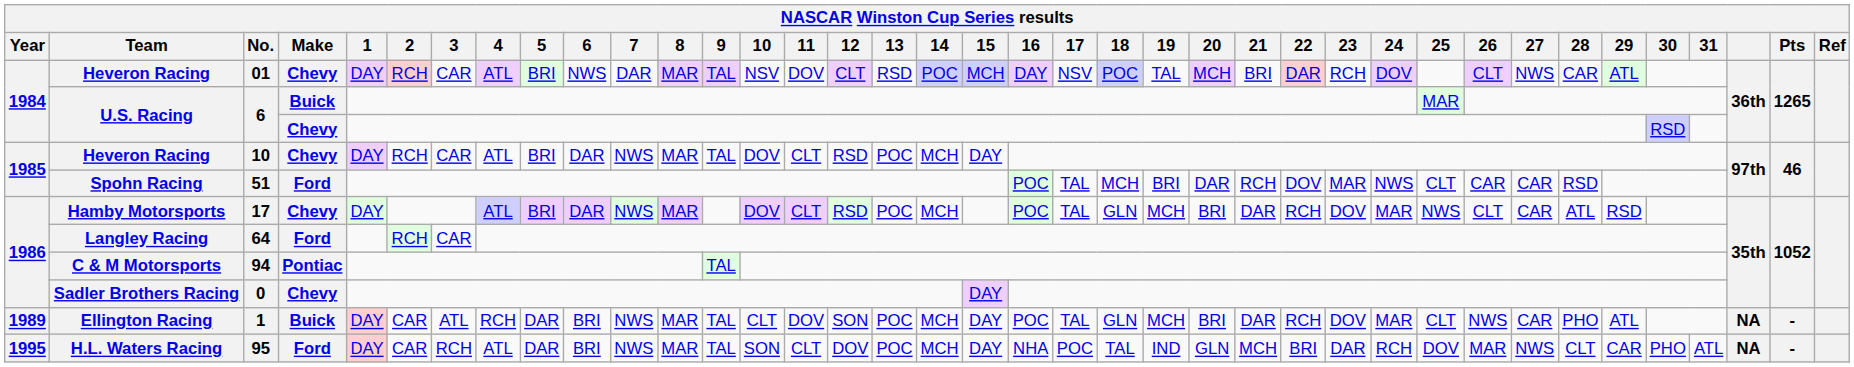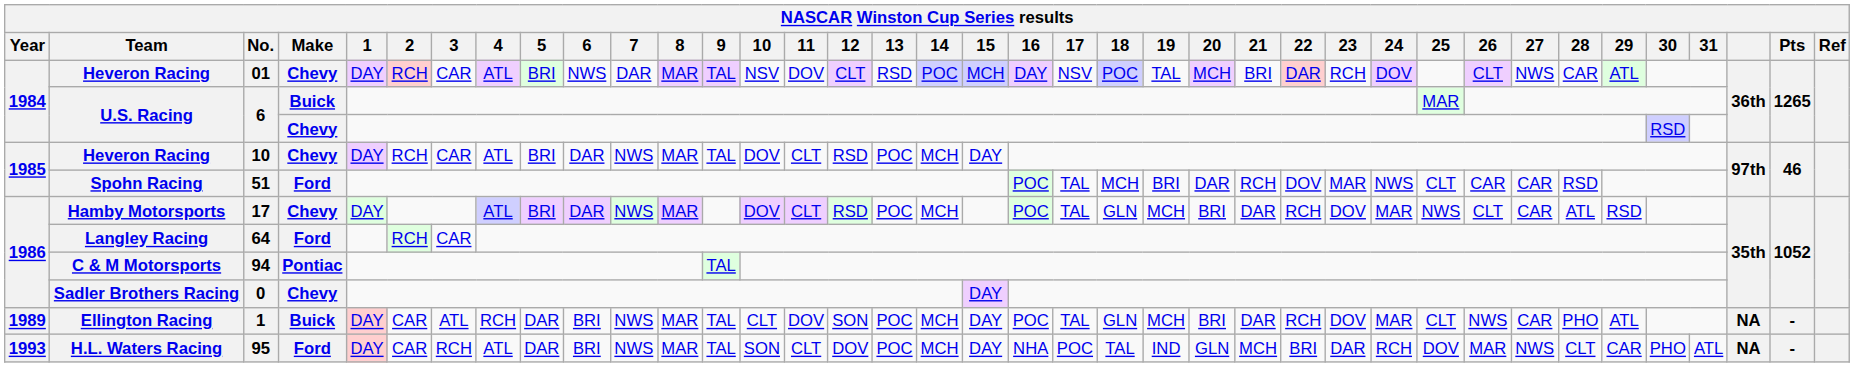 <table class="wikitable" style="text-align:center; font-size:75%">
 <tr>
 <th colspan=45><a href='#'>NASCAR</a> <a href='#'>Winston Cup Series</a> results</th>
 </tr>
 <tr>
 <th>Year</th>
 <th>Team</th>
 <th>No.</th>
 <th>Make</th>
 <th>1</th>
 <th>2</th>
 <th>3</th>
 <th>4</th>
 <th>5</th>
 <th>6</th>
 <th>7</th>
 <th>8</th>
 <th>9</th>
 <th>10</th>
 <th>11</th>
 <th>12</th>
 <th>13</th>
 <th>14</th>
 <th>15</th>
 <th>16</th>
 <th>17</th>
 <th>18</th>
 <th>19</th>
 <th>20</th>
 <th>21</th>
 <th>22</th>
 <th>23</th>
 <th>24</th>
 <th>25</th>
 <th>26</th>
 <th>27</th>
 <th>28</th>
 <th>29</th>
 <th>30</th>
 <th>31</th>
 <th></th>
 <th>Pts</th>
 <th>Ref</th>
 </tr>
 <tr>
 <th rowspan=3><a href='#'>1984</a></th>
 <th><a href='#'>Heveron Racing</a></th>
 <th>01</th>
 <th><a href='#'>Chevy</a></th>
 <td style="background:#EFCFFF;"><a href='#'>DAY</a><br></td>
 <td style="background:#FFCFCF;"><a href='#'>RCH</a><br></td>
 <td><a href='#'>CAR</a></td>
 <td style="background:#EFCFFF;"><a href='#'>ATL</a><br></td>
 <td style="background:#DFFFDF;"><a href='#'>BRI</a><br></td>
 <td><a href='#'>NWS</a></td>
 <td><a href='#'>DAR</a></td>
 <td style="background:#EFCFFF;"><a href='#'>MAR</a><br></td>
 <td style="background:#EFCFFF;"><a href='#'>TAL</a><br></td>
 <td><a href='#'>NSV</a></td>
 <td><a href='#'>DOV</a></td>
 <td style="background:#EFCFFF;"><a href='#'>CLT</a><br></td>
 <td><a href='#'>RSD</a></td>
 <td style="background:#CFCFFF;"><a href='#'>POC</a><br></td>
 <td style="background:#CFCFFF;"><a href='#'>MCH</a><br></td>
 <td style="background:#EFCFFF;"><a href='#'>DAY</a><br></td>
 <td><a href='#'>NSV</a></td>
 <td style="background:#CFCFFF;"><a href='#'>POC</a><br></td>
 <td><a href='#'>TAL</a></td>
 <td style="background:#EFCFFF;"><a href='#'>MCH</a><br></td>
 <td><a href='#'>BRI</a></td>
 <td style="background:#FFCFCF;"><a href='#'>DAR</a><br></td>
 <td><a href='#'>RCH</a></td>
 <td style="background:#EFCFFF;"><a href='#'>DOV</a><br></td>
 <td></td>
 <td style="background:#EFCFFF;"><a href='#'>CLT</a><br></td>
 <td><a href='#'>NWS</a></td>
 <td><a href='#'>CAR</a></td>
 <td style="background:#DFFFDF;"><a href='#'>ATL</a><br></td>
 <td colspan=2></td>
 <th rowspan=3>36th</th>
 <th rowspan=3>1265</th>
 <th rowspan=3></th>
 </tr>
 <tr>
 <th rowspan=2><a href='#'>U.S. Racing</a></th>
 <th rowspan=2>6</th>
 <th><a href='#'>Buick</a></th>
 <td colspan=24></td>
 <td style="background:#DFFFDF;"><a href='#'>MAR</a><br></td>
 <td colspan=6></td>
 </tr>
 <tr>
 <th><a href='#'>Chevy</a></th>
 <td colspan=29></td>
 <td style="background:#CFCFFF;"><a href='#'>RSD</a><br></td>
 <td></td>
 </tr>
 <tr>
 <th rowspan=2><a href='#'>1985</a></th>
 <th><a href='#'>Heveron Racing</a></th>
 <th>10</th>
 <th><a href='#'>Chevy</a></th>
 <td style="background:#EFCFFF;"><a href='#'>DAY</a><br></td>
 <td><a href='#'>RCH</a></td>
 <td><a href='#'>CAR</a></td>
 <td><a href='#'>ATL</a></td>
 <td><a href='#'>BRI</a></td>
 <td><a href='#'>DAR</a></td>
 <td><a href='#'>NWS</a></td>
 <td><a href='#'>MAR</a></td>
 <td><a href='#'>TAL</a></td>
 <td><a href='#'>DOV</a></td>
 <td><a href='#'>CLT</a></td>
 <td><a href='#'>RSD</a></td>
 <td><a href='#'>POC</a></td>
 <td><a href='#'>MCH</a></td>
 <td><a href='#'>DAY</a></td>
 <td colspan=16></td>
 <th rowspan=2>97th</th>
 <th rowspan=2>46</th>
 <th rowspan=2></th>
 </tr>
 <tr>
 <th><a href='#'>Spohn Racing</a></th>
 <th>51</th>
 <th><a href='#'>Ford</a></th>
 <td colspan=15></td>
 <td style="background:#DFFFDF;"><a href='#'>POC</a><br></td>
 <td><a href='#'>TAL</a></td>
 <td><a href='#'>MCH</a></td>
 <td><a href='#'>BRI</a></td>
 <td><a href='#'>DAR</a></td>
 <td><a href='#'>RCH</a></td>
 <td><a href='#'>DOV</a></td>
 <td><a href='#'>MAR</a></td>
 <td><a href='#'>NWS</a></td>
 <td><a href='#'>CLT</a></td>
 <td><a href='#'>CAR</a></td>
 <td><a href='#'>CAR</a></td>
 <td><a href='#'>RSD</a></td>
 <td colspan=3></td>
 </tr>
 <tr>
 <th rowspan=4><a href='#'>1986</a></th>
 <th><a href='#'>Hamby Motorsports</a></th>
 <th>17</th>
 <th><a href='#'>Chevy</a></th>
 <td style="background:#DFFFDF;"><a href='#'>DAY</a><br></td>
 <td colspan=2></td>
 <td style="background:#CFCFFF;"><a href='#'>ATL</a><br></td>
 <td style="background:#EFCFFF;"><a href='#'>BRI</a><br></td>
 <td style="background:#EFCFFF;"><a href='#'>DAR</a><br></td>
 <td style="background:#DFFFDF;"><a href='#'>NWS</a><br></td>
 <td style="background:#EFCFFF;"><a href='#'>MAR</a><br></td>
 <td></td>
 <td style="background:#EFCFFF;"><a href='#'>DOV</a><br></td>
 <td style="background:#EFCFFF;"><a href='#'>CLT</a><br></td>
 <td style="background:#DFFFDF;"><a href='#'>RSD</a><br></td>
 <td><a href='#'>POC</a></td>
 <td><a href='#'>MCH</a></td>
 <td></td>
 <td style="background:#DFFFDF;"><a href='#'>POC</a><br></td>
 <td><a href='#'>TAL</a></td>
 <td><a href='#'>GLN</a></td>
 <td><a href='#'>MCH</a></td>
 <td><a href='#'>BRI</a></td>
 <td><a href='#'>DAR</a></td>
 <td><a href='#'>RCH</a></td>
 <td><a href='#'>DOV</a></td>
 <td><a href='#'>MAR</a></td>
 <td><a href='#'>NWS</a></td>
 <td><a href='#'>CLT</a></td>
 <td><a href='#'>CAR</a></td>
 <td><a href='#'>ATL</a></td>
 <td><a href='#'>RSD</a></td>
 <td colspan=2></td>
 <th rowspan=4>35th</th>
 <th rowspan=4>1052</th>
 <th rowspan=4></th>
 </tr>
 <tr>
 <th><a href='#'>Langley Racing</a></th>
 <th>64</th>
 <th><a href='#'>Ford</a></th>
 <td></td>
 <td style="background:#DFFFDF;"><a href='#'>RCH</a><br></td>
 <td><a href='#'>CAR</a></td>
 <td colspan=28></td>
 </tr>
 <tr>
 <th><a href='#'>C & M Motorsports</a></th>
 <th>94</th>
 <th><a href='#'>Pontiac</a></th>
 <td colspan=8></td>
 <td style="background:#DFFFDF;"><a href='#'>TAL</a><br></td>
 <td colspan=22></td>
 </tr>
 <tr>
 <th><a href='#'>Sadler Brothers Racing</a></th>
 <th>0</th>
 <th><a href='#'>Chevy</a></th>
 <td colspan=14></td>
 <td style="background:#EFCFFF;"><a href='#'>DAY</a><br></td>
 <td colspan=16></td>
 </tr>
 <tr>
 <th><a href='#'>1989</a></th>
 <th><a href='#'>Ellington Racing</a></th>
 <th>1</th>
 <th><a href='#'>Buick</a></th>
 <td style="background:#FFCFCF;"><a href='#'>DAY</a><br></td>
 <td><a href='#'>CAR</a></td>
 <td><a href='#'>ATL</a></td>
 <td><a href='#'>RCH</a></td>
 <td><a href='#'>DAR</a></td>
 <td><a href='#'>BRI</a></td>
 <td><a href='#'>NWS</a></td>
 <td><a href='#'>MAR</a></td>
 <td><a href='#'>TAL</a></td>
 <td><a href='#'>CLT</a></td>
 <td><a href='#'>DOV</a></td>
 <td><a href='#'>SON</a></td>
 <td><a href='#'>POC</a></td>
 <td><a href='#'>MCH</a></td>
 <td><a href='#'>DAY</a></td>
 <td><a href='#'>POC</a></td>
 <td><a href='#'>TAL</a></td>
 <td><a href='#'>GLN</a></td>
 <td><a href='#'>MCH</a></td>
 <td><a href='#'>BRI</a></td>
 <td><a href='#'>DAR</a></td>
 <td><a href='#'>RCH</a></td>
 <td><a href='#'>DOV</a></td>
 <td><a href='#'>MAR</a></td>
 <td><a href='#'>CLT</a></td>
 <td><a href='#'>NWS</a></td>
 <td><a href='#'>CAR</a></td>
 <td><a href='#'>PHO</a></td>
 <td><a href='#'>ATL</a></td>
 <td colspan=2></td>
 <th>NA</th>
 <th>-</th>
 <th></th>
 </tr>
 <tr>
-<th><a href='#'>1995</a></th>
+<th><a href='#'>1993</a></th>
 <th><a href='#'>H.L. Waters Racing</a></th>
 <th>95</th>
 <th><a href='#'>Ford</a></th>
 <td style="background:#FFCFCF;"><a href='#'>DAY</a><br></td>
 <td><a href='#'>CAR</a></td>
 <td><a href='#'>RCH</a></td>
 <td><a href='#'>ATL</a></td>
 <td><a href='#'>DAR</a></td>
 <td><a href='#'>BRI</a></td>
 <td><a href='#'>NWS</a></td>
 <td><a href='#'>MAR</a></td>
 <td><a href='#'>TAL</a></td>
 <td><a href='#'>SON</a></td>
 <td><a href='#'>CLT</a></td>
 <td><a href='#'>DOV</a></td>
 <td><a href='#'>POC</a></td>
 <td><a href='#'>MCH</a></td>
 <td><a href='#'>DAY</a></td>
 <td><a href='#'>NHA</a></td>
 <td><a href='#'>POC</a></td>
 <td><a href='#'>TAL</a></td>
 <td><a href='#'>IND</a></td>
 <td><a href='#'>GLN</a></td>
 <td><a href='#'>MCH</a></td>
 <td><a href='#'>BRI</a></td>
 <td><a href='#'>DAR</a></td>
 <td><a href='#'>RCH</a></td>
 <td><a href='#'>DOV</a></td>
 <td><a href='#'>MAR</a></td>
 <td><a href='#'>NWS</a></td>
 <td><a href='#'>CLT</a></td>
 <td><a href='#'>CAR</a></td>
 <td><a href='#'>PHO</a></td>
 <td><a href='#'>ATL</a></td>
 <th>NA</th>
 <th>-</th>
 <th></th>
 </tr>
 </table>
